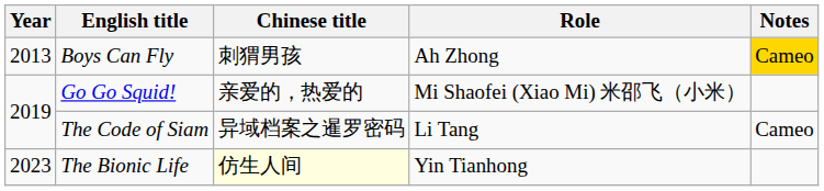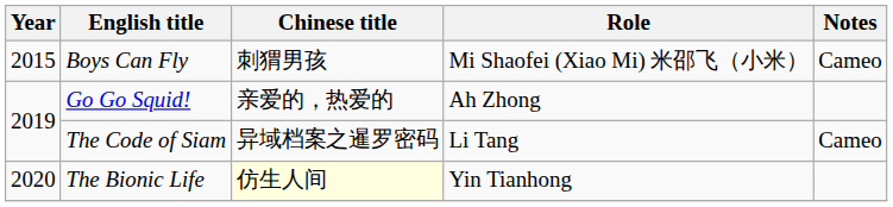 <table class="wikitable sortable">
 <tr>
 <th>Year</th>
 <th>English title</th>
 <th>Chinese title</th>
 <th>Role</th>
 <th class="unsortable">Notes</th>
 </tr>
 <tr>
-<td>2013</td>
+<td>2015</td>
 <td><em>Boys Can Fly</em></td>
 <td>刺猬男孩</td>
-<td>Ah Zhong</td>
-<td style="background: gold;">Cameo</td>
+<td>Mi Shaofei (Xiao Mi) 米邵飞（小米）</td>
+<td>Cameo</td>
 </tr>
 <tr>
 <td rowspan=2>2019</td>
 <td><em><a href='#'>Go Go Squid!</a></em></td>
 <td>亲爱的，热爱的</td>
-<td>Mi Shaofei (Xiao Mi) 米邵飞（小米）</td>
+<td>Ah Zhong</td>
 <td></td>
 </tr>
 <tr>
 <td><em>The Code of Siam</em></td>
 <td>异域档案之暹罗密码</td>
 <td>Li Tang</td>
 <td>Cameo</td>
 </tr>
 <tr>
-<td>2023</td>
+<td>2020</td>
 <td><em>The Bionic Life</em></td>
 <td style="background: lightyellow;">仿生人间</td>
 <td>Yin Tianhong</td>
 <td></td>
 </tr>
 <tr>
 </tr>
 </table>
